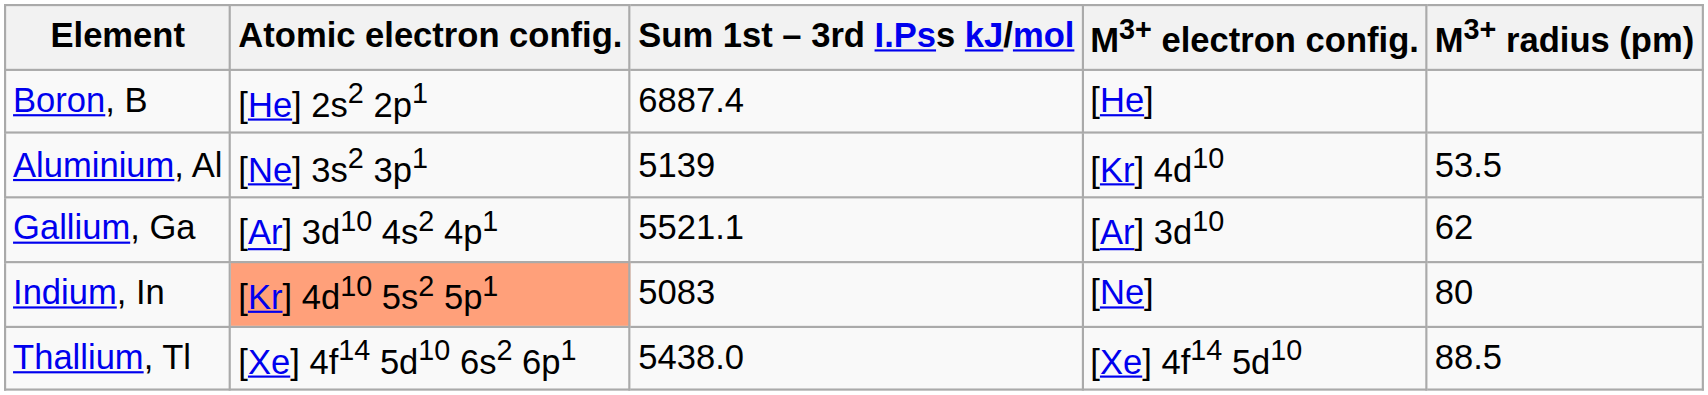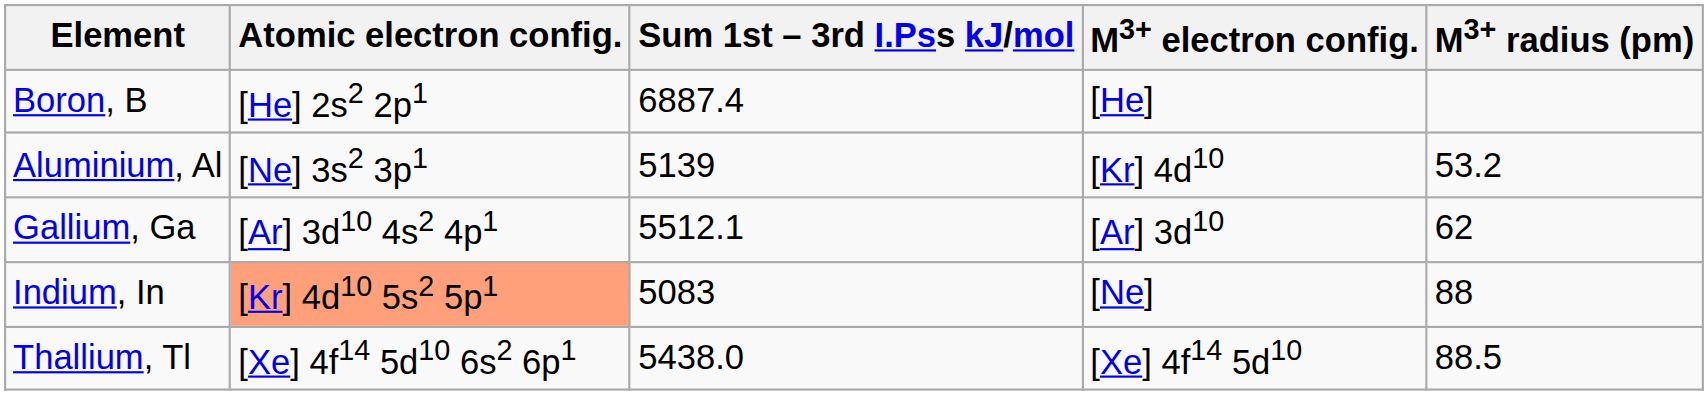 <table class="wikitable">
 <tr>
 <th>Element</th>
 <th>Atomic electron config.</th>
 <th>Sum 1st – 3rd <a href='#'>I.Ps</a>s <a href='#'>kJ</a>/<a href='#'>mol</a></th>
 <th>M<sup>3+</sup> electron config.</th>
 <th>M<sup>3+</sup> radius (pm)</th>
 </tr>
 <tr>
 <td><a href='#'>Boron</a>, B</td>
 <td>&#91;<a href='#'>He</a>&#93; 2s<sup>2</sup> 2p<sup>1</sup></td>
 <td>6887.4</td>
 <td>&#91;<a href='#'>He</a>&#93;</td>
 <td></td>
 </tr>
 <tr>
 <td><a href='#'>Aluminium</a>, Al</td>
 <td>&#91;<a href='#'>Ne</a>&#93; 3s<sup>2</sup> 3p<sup>1</sup></td>
 <td>5139</td>
 <td>&#91;<a href='#'>Kr</a>&#93; 4d<sup>10</sup></td>
-<td>53.5</td>
+<td>53.2</td>
 </tr>
 <tr>
 <td><a href='#'>Gallium</a>, Ga</td>
 <td>&#91;<a href='#'>Ar</a>&#93; 3d<sup>10</sup> 4s<sup>2</sup> 4p<sup>1</sup></td>
-<td>5521.1</td>
+<td>5512.1</td>
 <td>&#91;<a href='#'>Ar</a>&#93; 3d<sup>10</sup></td>
 <td>62</td>
 </tr>
 <tr>
 <td><a href='#'>Indium</a>, In</td>
 <td style="background: lightsalmon;">&#91;<a href='#'>Kr</a>&#93; 4d<sup>10</sup> 5s<sup>2</sup> 5p<sup>1</sup></td>
 <td>5083</td>
 <td>&#91;<a href='#'>Ne</a>&#93;</td>
-<td>80</td>
+<td>88</td>
 </tr>
 <tr>
 <td><a href='#'>Thallium</a>, Tl</td>
 <td>&#91;<a href='#'>Xe</a>&#93; 4f<sup>14</sup> 5d<sup>10</sup> 6s<sup>2</sup> 6p<sup>1</sup></td>
 <td>5438.0</td>
 <td>&#91;<a href='#'>Xe</a>&#93; 4f<sup>14</sup> 5d<sup>10</sup></td>
 <td>88.5</td>
 </tr>
 </table>
